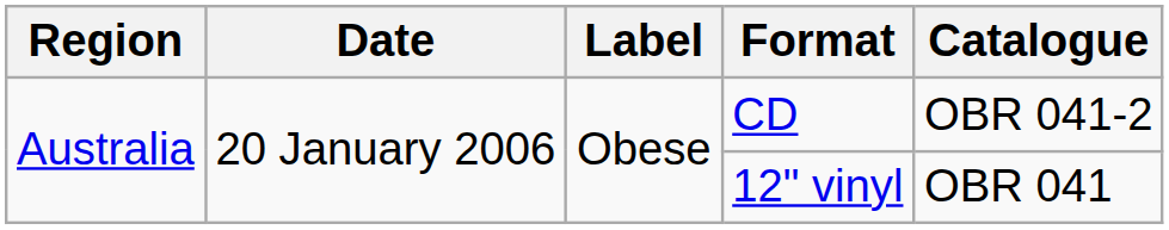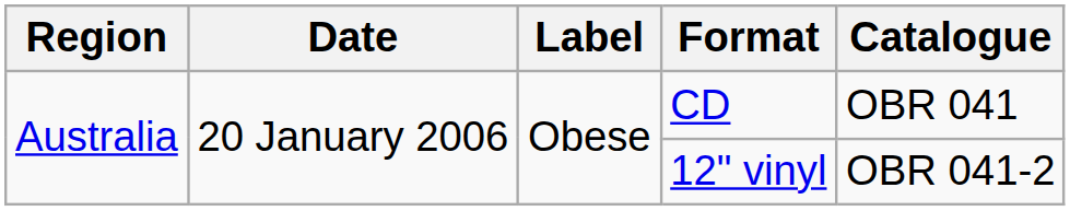 <table class="wikitable">
 <tr>
 <th>Region</th>
 <th>Date</th>
 <th>Label</th>
 <th>Format</th>
 <th>Catalogue</th>
 </tr>
 <tr>
 <td rowspan="2"><a href='#'>Australia</a></td>
 <td rowspan="2">20 January 2006</td>
 <td rowspan="2">Obese</td>
 <td rowspan="1"><a href='#'>CD</a></td>
-<td>OBR 041-2</td>
+<td>OBR 041</td>
 </tr>
 <tr>
 <td rowspan="1"><a href='#'>12" vinyl</a></td>
-<td>OBR 041</td>
+<td>OBR 041-2</td>
 </tr>
 </table>
